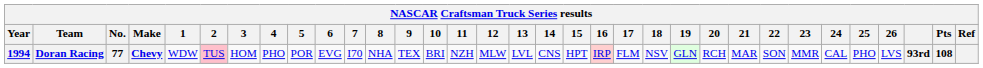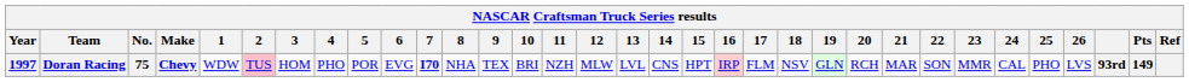 <table class="wikitable" style="text-align:center; font-size:75%">
 <tr>
 <th colspan=45><a href='#'>NASCAR</a> <a href='#'>Craftsman Truck Series</a> results</th>
 </tr>
 <tr>
 <th>Year</th>
 <th>Team</th>
 <th>No.</th>
 <th>Make</th>
 <th>1</th>
 <th>2</th>
 <th>3</th>
 <th>4</th>
 <th>5</th>
 <th>6</th>
 <th>7</th>
 <th>8</th>
 <th>9</th>
 <th>10</th>
 <th>11</th>
 <th>12</th>
 <th>13</th>
 <th>14</th>
 <th>15</th>
 <th>16</th>
 <th>17</th>
 <th>18</th>
 <th>19</th>
 <th>20</th>
 <th>21</th>
 <th>22</th>
 <th>23</th>
 <th>24</th>
 <th>25</th>
 <th>26</th>
 <th></th>
 <th>Pts</th>
 <th>Ref</th>
 </tr>
 <tr>
-<th><a href='#'>1994</a></th>
+<th><a href='#'>1997</a></th>
 <th nowrap><a href='#'>Doran Racing</a></th>
-<th>77</th>
+<th>75</th>
 <th><a href='#'>Chevy</a></th>
 <td><a href='#'>WDW</a></td>
 <td style="background: pink;"><a href='#'>TUS</a></td>
 <td><a href='#'>HOM</a></td>
 <td><a href='#'>PHO</a></td>
 <td><a href='#'>POR</a></td>
 <td><a href='#'>EVG</a></td>
-<td><a href='#'>I70</a></td>
+<td><strong><a href='#'>I70</a></strong></td>
 <td><a href='#'>NHA</a></td>
 <td><a href='#'>TEX</a></td>
 <td><a href='#'>BRI</a></td>
 <td><a href='#'>NZH</a></td>
 <td><a href='#'>MLW</a></td>
 <td><a href='#'>LVL</a></td>
 <td><a href='#'>CNS</a></td>
 <td><a href='#'>HPT</a></td>
 <td style="background:#FFCFCF;"><a href='#'>IRP</a><br></td>
 <td><a href='#'>FLM</a></td>
 <td><a href='#'>NSV</a></td>
 <td style="background:#DFFFDF;"><a href='#'>GLN</a><br></td>
 <td><a href='#'>RCH</a></td>
 <td><a href='#'>MAR</a></td>
 <td><a href='#'>SON</a></td>
 <td><a href='#'>MMR</a></td>
 <td><a href='#'>CAL</a></td>
 <td><a href='#'>PHO</a></td>
 <td><a href='#'>LVS</a></td>
 <th>93rd</th>
-<th>108</th>
+<th>149</th>
 <th></th>
 </tr>
 </table>
